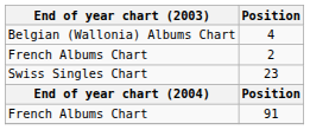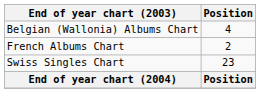 <table class="wikitable sortable">
 <tr>
 <th align="left">End of year chart (2003)</th>
 <th align="center">Position</th>
 </tr>
 <tr>
 <td align="left">Belgian (Wallonia) Albums Chart</td>
 <td align="center">4</td>
 </tr>
 <tr>
 <td align="left">French Albums Chart</td>
 <td align="center">2</td>
 </tr>
 <tr>
 <td align="left">Swiss Singles Chart</td>
 <td align="center">23</td>
 </tr>
 <tr>
 <th align="left">End of year chart (2004)</th>
 <th align="center">Position</th>
 </tr>
 <tr>
-<td align="left">French Albums Chart</td>
-<td align="center">91</td>
-</tr>
-<tr>
 </tr>
 </table>
